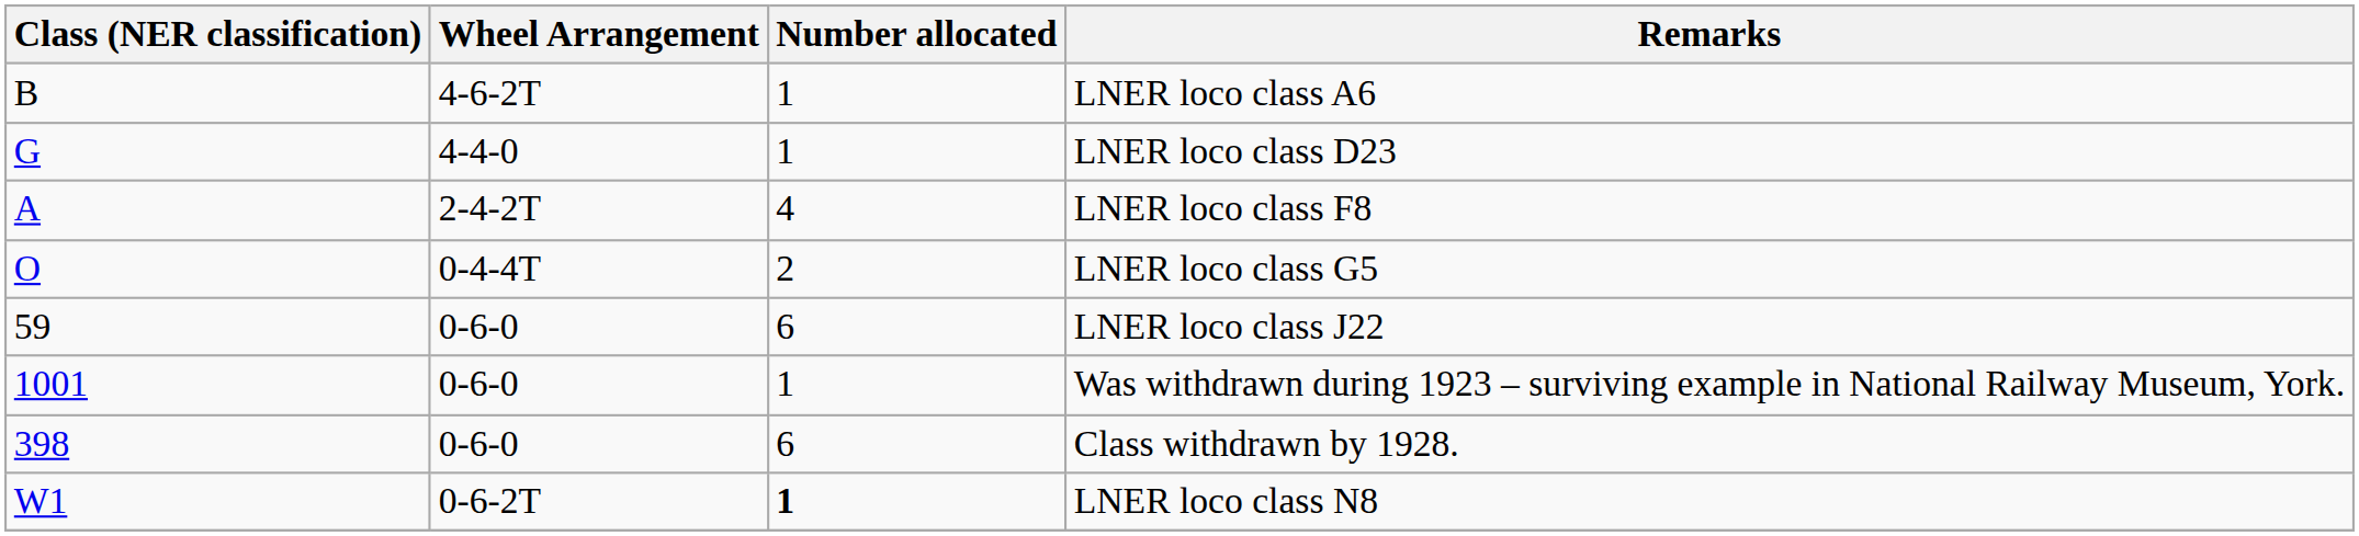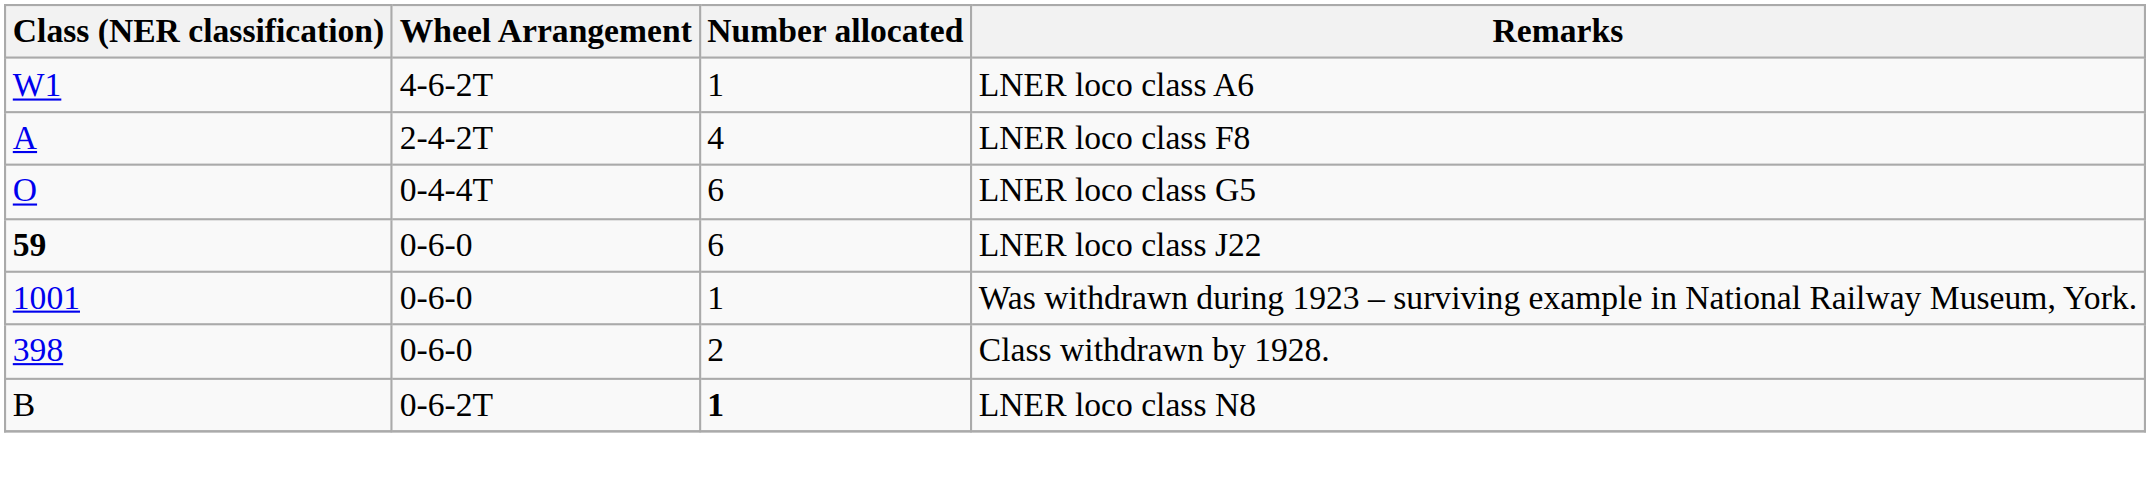 <table class="wikitable sortable">
 <tr>
 <th>Class (NER classification)</th>
 <th>Wheel Arrangement</th>
 <th>Number allocated</th>
 <th>Remarks</th>
 </tr>
 <tr>
-<td>B</td>
+<td><a href='#'>W1</a></td>
 <td>4-6-2T</td>
 <td>1</td>
 <td>LNER loco class A6</td>
-</tr>
-<tr>
-<td><a href='#'>G</a></td>
-<td>4-4-0</td>
-<td>1</td>
-<td>LNER loco class D23</td>
 </tr>
 <tr>
 <td><a href='#'>A</a></td>
 <td>2-4-2T</td>
 <td>4</td>
 <td>LNER loco class F8</td>
 </tr>
 <tr>
 <td><a href='#'>O</a></td>
 <td>0-4-4T</td>
-<td>2</td>
+<td>6</td>
 <td>LNER loco class G5</td>
 </tr>
 <tr>
-<td>59</td>
+<td><strong>59</strong></td>
 <td>0-6-0</td>
 <td>6</td>
 <td>LNER loco class J22</td>
 </tr>
 <tr>
 <td><a href='#'>1001</a></td>
 <td>0-6-0</td>
 <td>1</td>
 <td>Was withdrawn during 1923 – surviving example in National Railway Museum, York.</td>
 </tr>
 <tr>
 <td><a href='#'>398</a></td>
 <td>0-6-0</td>
-<td>6</td>
+<td>2</td>
 <td>Class withdrawn by 1928.</td>
 </tr>
 <tr>
-<td><a href='#'>W1</a></td>
+<td>B</td>
 <td>0-6-2T</td>
 <td><strong>1</strong></td>
 <td>LNER loco class N8</td>
 </tr>
 <tr>
 </tr>
 </table>
